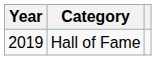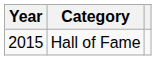 <table class="wikitable">
 <tr>
 <th>Year</th>
 <th>Category</th>
 <th></th>
 </tr>
 <tr>
-<td>2019</td>
+<td>2015</td>
 <td>Hall of Fame</td>
 <td style="text-align:center;"></td>
 </tr>
 </table>
